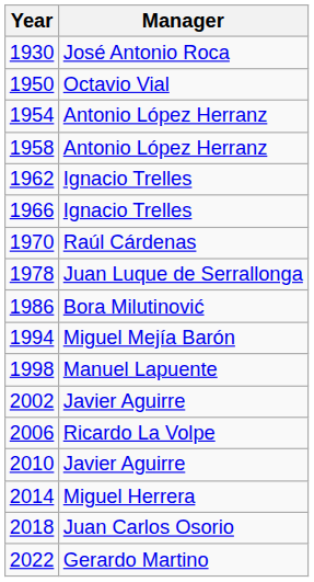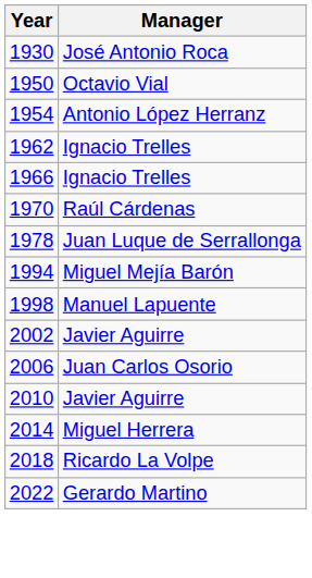 <table class="wikitable">
 <tr>
 <th>Year</th>
 <th>Manager</th>
 </tr>
 <tr>
 <td align=center><a href='#'>1930</a></td>
 <td> <a href='#'>José Antonio Roca</a></td>
 </tr>
 <tr>
 <td align=center><a href='#'>1950</a></td>
 <td> <a href='#'>Octavio Vial</a></td>
 </tr>
 <tr>
 <td align=center><a href='#'>1954</a></td>
-<td> <a href='#'>Antonio López Herranz</a></td>
-</tr>
-<tr>
-<td align=center><a href='#'>1958</a></td>
 <td> <a href='#'>Antonio López Herranz</a></td>
 </tr>
 <tr>
 <td align=center><a href='#'>1962</a></td>
 <td> <a href='#'>Ignacio Trelles</a></td>
 </tr>
 <tr>
 <td align=center><a href='#'>1966</a></td>
 <td> <a href='#'>Ignacio Trelles</a></td>
 </tr>
 <tr>
 <td align=center><a href='#'>1970</a></td>
 <td> <a href='#'>Raúl Cárdenas</a></td>
 </tr>
 <tr>
 <td align=center><a href='#'>1978</a></td>
 <td>  <a href='#'>Juan Luque de Serrallonga</a></td>
 </tr>
 <tr>
-<td align=center><a href='#'>1986</a></td>
-<td> <a href='#'>Bora Milutinović</a></td>
-</tr>
-<tr>
 <td align=center><a href='#'>1994</a></td>
 <td> <a href='#'>Miguel Mejía Barón</a></td>
 </tr>
 <tr>
 <td align=center><a href='#'>1998</a></td>
 <td> <a href='#'>Manuel Lapuente</a></td>
 </tr>
 <tr>
 <td align=center><a href='#'>2002</a></td>
 <td> <a href='#'>Javier Aguirre</a></td>
 </tr>
 <tr>
 <td align=center><a href='#'>2006</a></td>
-<td> <a href='#'>Ricardo La Volpe</a></td>
+<td> <a href='#'>Juan Carlos Osorio</a></td>
 </tr>
 <tr>
 <td align=center><a href='#'>2010</a></td>
 <td> <a href='#'>Javier Aguirre</a></td>
 </tr>
 <tr>
 <td align=center><a href='#'>2014</a></td>
 <td> <a href='#'>Miguel Herrera</a></td>
 </tr>
 <tr>
 <td align=center><a href='#'>2018</a></td>
-<td> <a href='#'>Juan Carlos Osorio</a></td>
+<td> <a href='#'>Ricardo La Volpe</a></td>
 </tr>
 <tr>
 <td align=center><a href='#'>2022</a></td>
 <td> <a href='#'>Gerardo Martino</a></td>
 </tr>
 </table>
